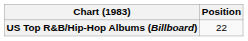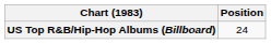 <table class="wikitable plainrowheaders" style="text-align:center">
 <tr>
 <th scope="col">Chart (1983)</th>
 <th scope="col">Position</th>
 </tr>
 <tr>
 <th scope="row">US Top R&B/Hip-Hop Albums (<em>Billboard</em>)</th>
-<td>22</td>
+<td>24</td>
 </tr>
 </table>
